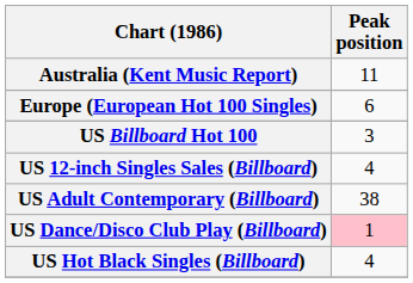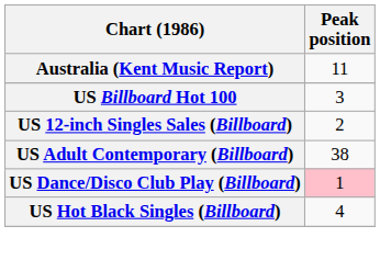 <table class="wikitable sortable plainrowheaders" style="text-align:center">
 <tr>
 <th>Chart (1986)</th>
 <th>Peak<br>position</th>
 </tr>
 <tr>
 <th scope="row">Australia (<a href='#'>Kent Music Report</a>)</th>
 <td>11</td>
 </tr>
 <tr>
 </tr>
 <tr>
 </tr>
 <tr>
-</tr>
-<tr>
-<th scope="row">Europe (<a href='#'>European Hot 100 Singles</a>)</th>
-<td>6</td>
 </tr>
 <tr>
 </tr>
 <tr>
 </tr>
 <tr>
 </tr>
 <tr>
 </tr>
 <tr>
 </tr>
 <tr>
 </tr>
 <tr>
 </tr>
 <tr>
 <th scope="row">US <a href='#'><em>Billboard</em> Hot 100</a></th>
 <td>3</td>
 </tr>
 <tr>
 <th scope="row">US <a href='#'>12-inch Singles Sales</a> (<em><a href='#'>Billboard</a></em>)</th>
-<td>4</td>
+<td>2</td>
 </tr>
 <tr>
 <th scope="row">US <a href='#'>Adult Contemporary</a> (<em><a href='#'>Billboard</a></em>)</th>
 <td>38</td>
 </tr>
 <tr>
 <th scope="row">US <a href='#'>Dance/Disco Club Play</a> (<em><a href='#'>Billboard</a></em>)</th>
 <td style="background: pink;">1</td>
 </tr>
 <tr>
 <th scope="row">US <a href='#'>Hot Black Singles</a> (<em><a href='#'>Billboard</a></em>)</th>
 <td>4</td>
 </tr>
 <tr>
 </tr>
 </table>
